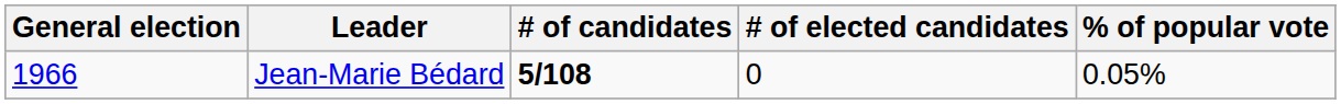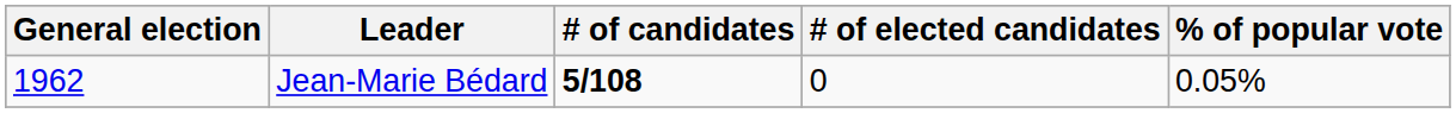 <table class=wikitable>
 <tr>
 <th>General election</th>
 <th>Leader</th>
 <th># of candidates</th>
 <th># of elected candidates</th>
 <th>% of popular vote</th>
 </tr>
 <tr>
-<td><a href='#'>1966</a></td>
+<td><a href='#'>1962</a></td>
 <td><a href='#'>Jean-Marie Bédard</a></td>
 <td><strong>5/108</strong></td>
 <td>0</td>
 <td>0.05%</td>
 </tr>
 </table>
